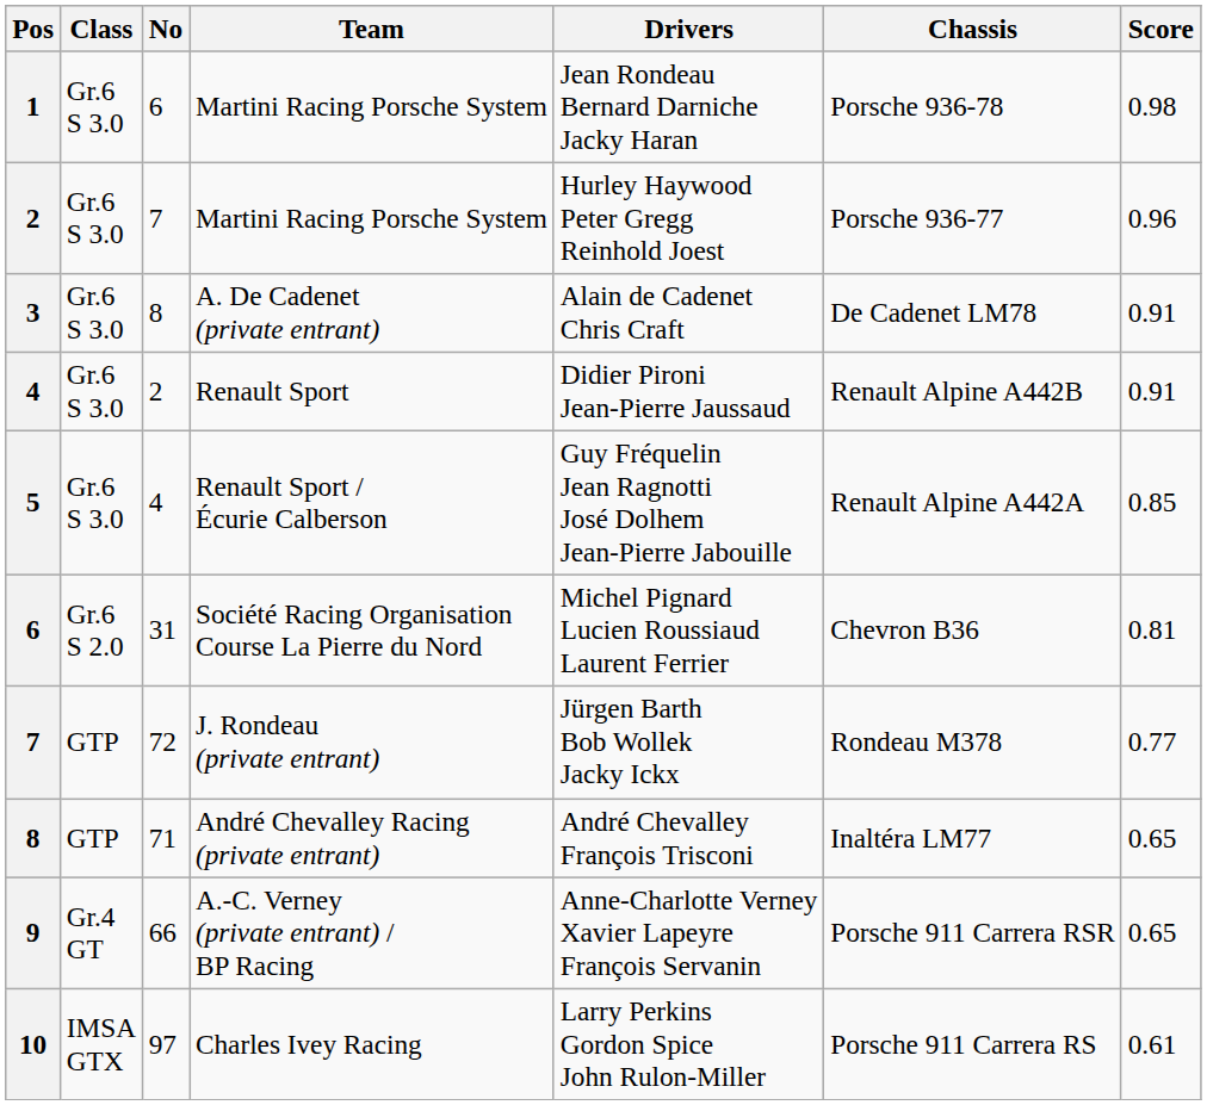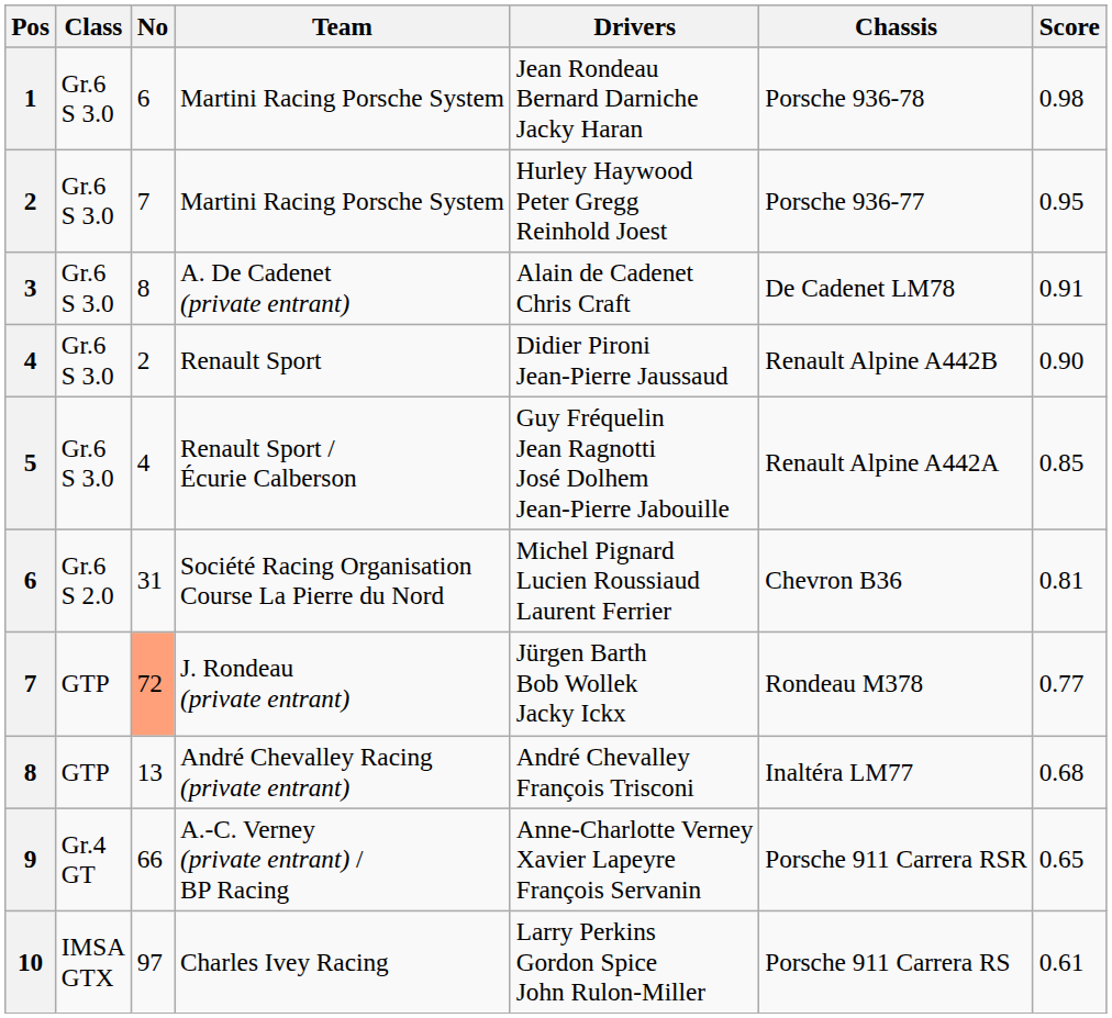 <table class="wikitable" style="font-size: 95%;">
 <tr>
 <th>Pos</th>
 <th>Class</th>
 <th>No</th>
 <th>Team</th>
 <th>Drivers</th>
 <th>Chassis</th>
 <th>Score</th>
 </tr>
 <tr>
 <th>1</th>
 <td>Gr.6<br>S 3.0</td>
 <td>6</td>
 <td> Martini Racing Porsche System</td>
 <td> Jean Rondeau<br> Bernard Darniche<br> Jacky Haran</td>
 <td>Porsche 936-78</td>
 <td>0.98</td>
 </tr>
 <tr>
 <th>2</th>
 <td>Gr.6<br>S 3.0</td>
 <td>7</td>
 <td> Martini Racing Porsche System</td>
 <td> Hurley Haywood<br> Peter Gregg<br> Reinhold Joest</td>
 <td>Porsche 936-77</td>
-<td>0.96</td>
+<td>0.95</td>
 </tr>
 <tr>
 <th>3</th>
 <td>Gr.6<br>S 3.0</td>
 <td>8</td>
 <td> A. De Cadenet<br><em>(private entrant)</em></td>
 <td> Alain de Cadenet<br> Chris Craft</td>
 <td>De Cadenet LM78</td>
 <td>0.91</td>
 </tr>
 <tr>
 <th>4</th>
 <td>Gr.6<br>S 3.0</td>
 <td>2</td>
 <td> Renault Sport</td>
 <td> Didier Pironi<br> Jean-Pierre Jaussaud</td>
 <td>Renault Alpine A442B</td>
-<td>0.91</td>
+<td>0.90</td>
 </tr>
 <tr>
 <th>5</th>
 <td>Gr.6<br>S 3.0</td>
 <td>4</td>
 <td> Renault Sport /<br> Écurie Calberson</td>
 <td> Guy Fréquelin<br> Jean Ragnotti<br> José Dolhem<br> Jean-Pierre Jabouille</td>
 <td>Renault Alpine A442A</td>
 <td>0.85</td>
 </tr>
 <tr>
 <th>6</th>
 <td>Gr.6<br>S 2.0</td>
 <td>31</td>
 <td> Société Racing Organisation<br> Course La Pierre du Nord</td>
 <td> Michel Pignard<br> Lucien Roussiaud<br> Laurent Ferrier</td>
 <td>Chevron B36</td>
 <td>0.81</td>
 </tr>
 <tr>
 <th>7</th>
 <td>GTP</td>
-<td>72</td>
+<td style="background: lightsalmon;">72</td>
 <td> J. Rondeau<br><em>(private entrant)</em></td>
 <td> Jürgen Barth<br> Bob Wollek<br> Jacky Ickx</td>
 <td>Rondeau M378</td>
 <td>0.77</td>
 </tr>
 <tr>
 <th>8</th>
 <td>GTP</td>
-<td>71</td>
+<td>13</td>
 <td> André Chevalley Racing<br><em>(private entrant)</em></td>
 <td> André Chevalley<br> François Trisconi</td>
 <td>Inaltéra LM77</td>
-<td>0.65</td>
+<td>0.68</td>
 </tr>
 <tr>
 <th>9</th>
 <td>Gr.4<br>GT</td>
 <td>66</td>
 <td> A.-C. Verney <br><em>(private entrant)</em> /<br> BP Racing</td>
 <td> Anne-Charlotte Verney<br> Xavier Lapeyre<br> François Servanin</td>
 <td>Porsche 911 Carrera RSR</td>
 <td>0.65</td>
 </tr>
 <tr>
 <th>10</th>
 <td>IMSA<br> GTX</td>
 <td>97</td>
 <td> Charles Ivey Racing</td>
 <td> Larry Perkins<br> Gordon Spice<br> John Rulon-Miller</td>
 <td>Porsche 911 Carrera RS</td>
 <td>0.61</td>
 </tr>
 </table>
